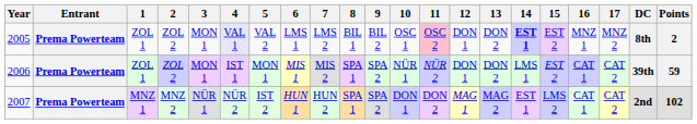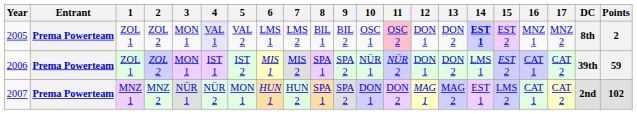 <table class="wikitable" style="text-align:center; font-size:85%">
 <tr>
 <th>Year</th>
 <th>Entrant</th>
 <th>1</th>
 <th>2</th>
 <th>3</th>
 <th>4</th>
 <th>5</th>
 <th>6</th>
 <th>7</th>
 <th>8</th>
 <th>9</th>
 <th>10</th>
 <th>11</th>
 <th>12</th>
 <th>13</th>
 <th>14</th>
 <th>15</th>
 <th>16</th>
 <th>17</th>
 <th>DC</th>
 <th>Points</th>
 </tr>
 <tr>
 <td><a href='#'>2005</a></td>
 <th nowrap><a href='#'>Prema Powerteam</a></th>
 <td><a href='#'>ZOL<br>1</a></td>
 <td><a href='#'>ZOL<br>2</a></td>
 <td><a href='#'>MON<br>1</a></td>
 <td style="background: lavender;"><a href='#'>VAL<br>1</a></td>
 <td><a href='#'>VAL<br>2</a></td>
 <td><a href='#'>LMS<br>1</a></td>
 <td><a href='#'>LMS<br>2</a></td>
 <td><a href='#'>BIL<br>1</a></td>
 <td><a href='#'>BIL<br>2</a></td>
 <td><a href='#'>OSC<br>1</a></td>
 <td style="background: pink;"><a href='#'>OSC<br>2</a></td>
 <td><a href='#'>DON<br>1</a></td>
 <td><a href='#'>DON<br>2</a></td>
 <td style="background:#CFCFFF;"><strong><a href='#'>EST<br>1</a><br></strong></td>
 <td style="background:#EFCFFF;"><a href='#'>EST<br>2</a><br></td>
 <td><a href='#'>MNZ<br>1</a></td>
 <td><a href='#'>MNZ<br>2</a></td>
 <th>8th</th>
 <th>2</th>
 </tr>
 <tr>
 <td><a href='#'>2006</a></td>
 <th nowrap><a href='#'>Prema Powerteam</a></th>
 <td style="background:#DFFFDF;"><a href='#'>ZOL<br>1</a><br></td>
 <td style="background:#CFCFFF;"><em><a href='#'>ZOL<br>2</a></em><br></td>
 <td style="background:#EFCFFF;"><a href='#'>MON<br>1</a><br></td>
 <td style="background:#EFCFFF;"><a href='#'>IST<br>1</a><br></td>
-<td style="background:#DFFFDF;"><a href='#'>MON<br>1</a><br></td>
+<td style="background:#DFFFDF;"><a href='#'>IST<br>2</a><br></td>
 <td style="background:#FFFFBF;"><em><a href='#'>MIS<br>1</a></em><br></td>
 <td style="background:#DFDFDF;"><a href='#'>MIS<br>2</a><br></td>
 <td style="background:#EFCFFF;"><a href='#'>SPA<br>1</a><br></td>
 <td style="background:#DFFFDF;"><a href='#'>SPA<br>2</a><br></td>
 <td style="background:#DFFFDF;"><a href='#'>NÜR<br>1</a><br></td>
 <td style="background:#CFCFFF;"><em><a href='#'>NÜR<br>2</a></em><br></td>
 <td style="background:#DFFFDF;"><a href='#'>DON<br>1</a><br></td>
 <td style="background:#DFFFDF;"><a href='#'>DON<br>2</a><br></td>
 <td style="background:#DFFFDF;"><a href='#'>LMS<br>1</a><br></td>
 <td style="background:#CFCFFF;"><em><a href='#'>EST<br>2</a></em><br></td>
 <td style="background:#CFCFFF;"><a href='#'>CAT<br>1</a><br></td>
 <td style="background:#DFFFDF;"><a href='#'>CAT<br>2</a><br></td>
 <th>39th</th>
 <th>59</th>
 </tr>
 <tr>
 <td><a href='#'>2007</a></td>
 <th nowrap><a href='#'>Prema Powerteam</a></th>
 <td style="background:#EFCFFF;"><a href='#'>MNZ<br>1</a><br></td>
 <td style="background:#DFFFDF;"><a href='#'>MNZ<br>2</a><br></td>
 <td style="background:#DFDFDF;"><a href='#'>NÜR<br>1</a><br></td>
 <td style="background:#DFFFDF;"><a href='#'>NÜR<br>2</a><br></td>
-<td style="background:#DFFFDF;"><a href='#'>IST<br>2</a><br></td>
+<td style="background:#DFFFDF;"><a href='#'>MON<br>1</a><br></td>
 <td style="background:#FFDF9F;"><em><a href='#'>HUN<br>1</a></em><br></td>
 <td style="background:#DFFFDF;"><a href='#'>HUN<br>2</a><br></td>
 <td style="background:#FFDF9F;"><a href='#'>SPA<br>1</a><br></td>
 <td style="background:#DFDFDF;"><a href='#'>SPA<br>2</a><br></td>
 <td style="background:#CFCFFF;"><a href='#'>DON<br>1</a><br></td>
 <td style="background:#EFCFFF;"><a href='#'>DON<br>2</a><br></td>
 <td style="background:#FFFFBF;"><em><a href='#'>MAG<br>1</a></em><br></td>
 <td style="background:#CFCFFF;"><a href='#'>MAG<br>2</a><br></td>
 <td style="background:#EFCFFF;"><a href='#'>EST<br>1</a><br></td>
 <td style="background:#CFCFFF;"><a href='#'>LMS<br>2</a><br></td>
 <td style="background:#DFFFDF;"><a href='#'>CAT<br>1</a><br></td>
 <td style="background:#FFFFBF;"><a href='#'>CAT<br>2</a><br></td>
 <th style="background:#DFDFDF;">2nd</th>
 <th style="background:#DFDFDF;">102</th>
 </tr>
 </table>
